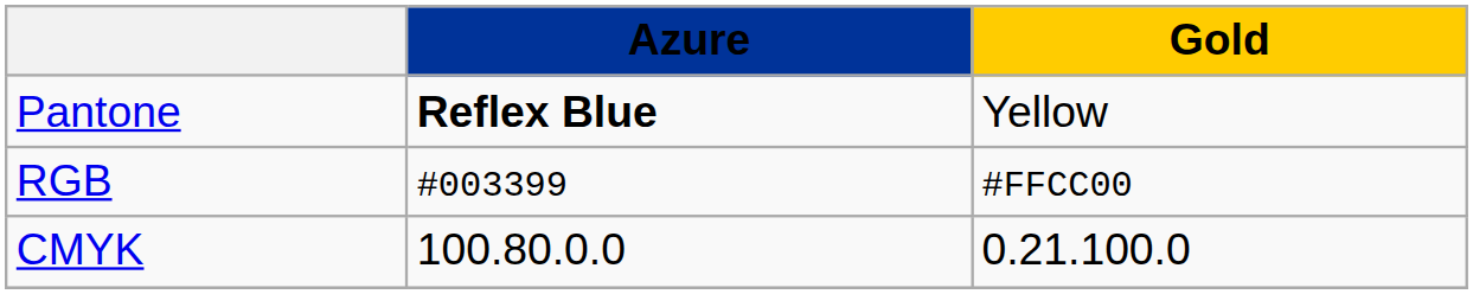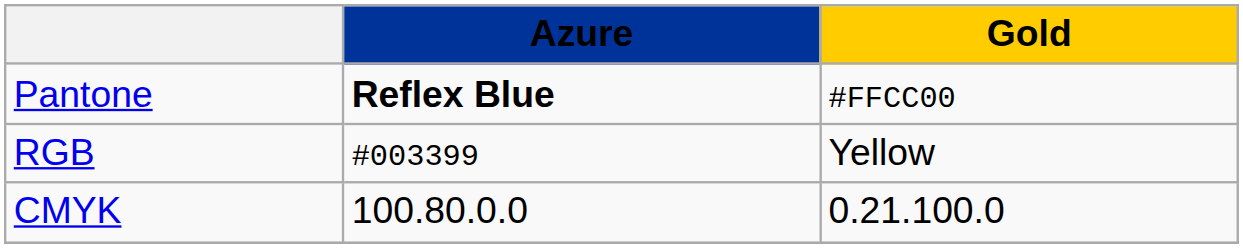 <table class="wikitable" style="background: #f9f9f9; border: 1px solid #aaaaaa; border-collapse: collapse; white-space: nowrap; text-align: left" width="60%" cellspacing="0" cellpadding="2" border="1">
 <tr style="text-align: center; background: #eee">
 <th></th>
 <th style="background:#003399"><span> Azure </span></th>
 <th style="background:#FFCC00">Gold</th>
 </tr>
 <tr>
 <td><a href='#'>Pantone</a></td>
 <td><strong>Reflex Blue</strong></td>
-<td>Yellow</td>
+<td><code>#FFCC00</code></td>
 </tr>
 <tr>
 <td><a href='#'>RGB</a></td>
 <td><code>#003399</code></td>
-<td><code>#FFCC00</code></td>
+<td>Yellow</td>
 </tr>
 <tr>
 <td><a href='#'>CMYK</a></td>
 <td>100.80.0.0</td>
 <td>0.21.100.0</td>
 </tr>
 <tr>
 </tr>
 </table>
